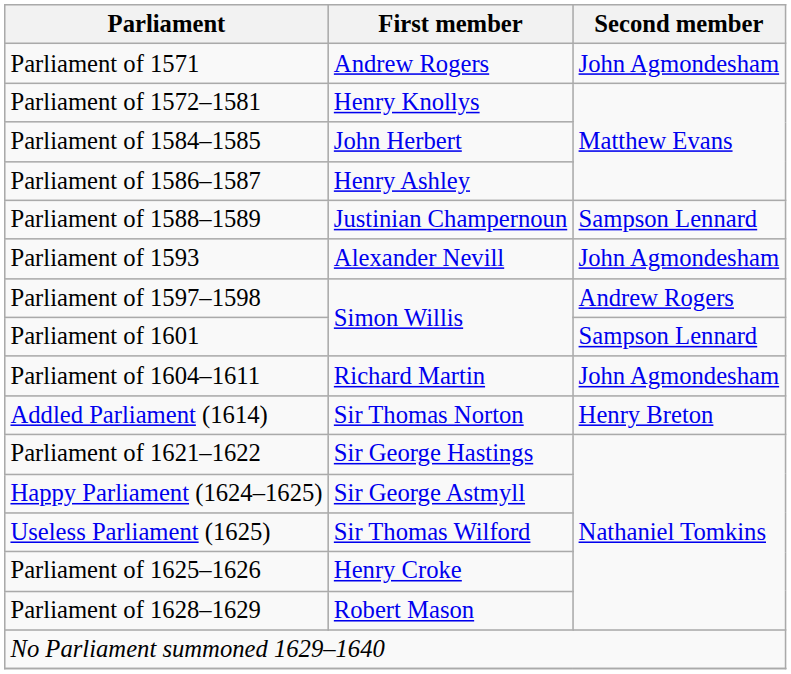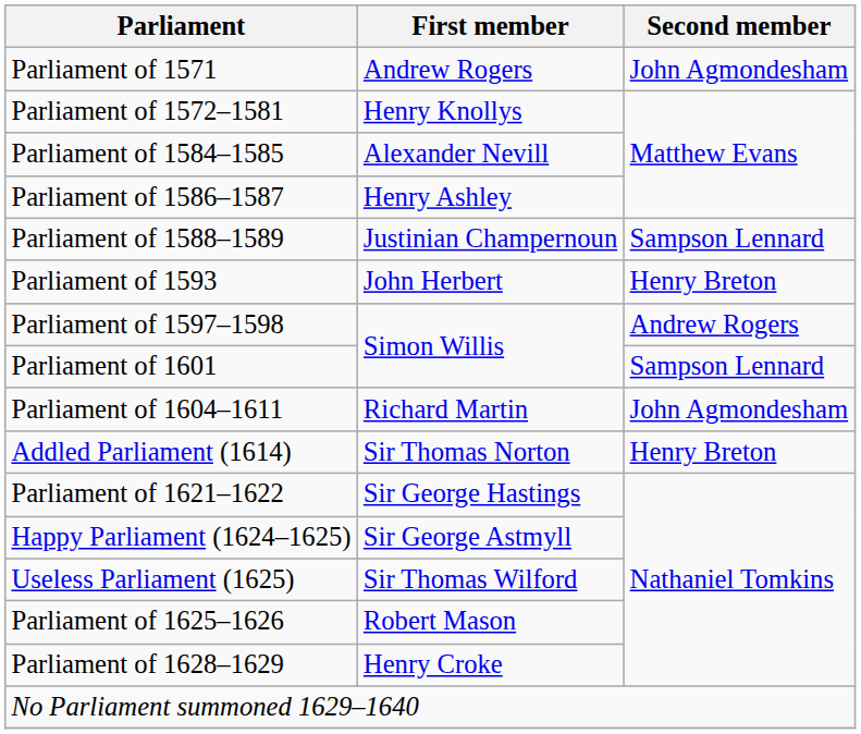 <table class="wikitable">
 <tr>
 <th>Parliament</th>
 <th>First member</th>
 <th>Second member</th>
 </tr>
 <tr>
 <td>Parliament of 1571</td>
 <td><a href='#'>Andrew Rogers</a></td>
 <td><a href='#'>John Agmondesham</a></td>
 </tr>
 <tr>
 <td>Parliament of 1572–1581</td>
 <td><a href='#'>Henry Knollys</a></td>
 <td rowspan="3"><a href='#'>Matthew Evans</a></td>
 </tr>
 <tr>
 <td>Parliament of 1584–1585</td>
-<td><a href='#'>John Herbert</a></td>
+<td><a href='#'>Alexander Nevill</a></td>
 </tr>
 <tr>
 <td>Parliament of 1586–1587</td>
 <td><a href='#'>Henry Ashley</a></td>
 </tr>
 <tr>
 <td>Parliament of 1588–1589</td>
 <td><a href='#'>Justinian Champernoun</a></td>
 <td><a href='#'>Sampson Lennard</a></td>
 </tr>
 <tr>
 <td>Parliament of 1593</td>
-<td><a href='#'>Alexander Nevill</a></td>
-<td><a href='#'>John Agmondesham</a></td>
+<td><a href='#'>John Herbert</a></td>
+<td><a href='#'>Henry Breton</a></td>
 </tr>
 <tr>
 <td>Parliament of 1597–1598</td>
 <td rowspan="2"><a href='#'>Simon Willis</a></td>
 <td><a href='#'>Andrew Rogers</a></td>
 </tr>
 <tr>
 <td>Parliament of 1601</td>
 <td><a href='#'>Sampson Lennard</a></td>
 </tr>
 <tr>
 <td>Parliament of 1604–1611</td>
 <td><a href='#'>Richard Martin</a></td>
 <td><a href='#'>John Agmondesham</a></td>
 </tr>
 <tr>
 <td><a href='#'>Addled Parliament</a> (1614)</td>
 <td><a href='#'>Sir Thomas Norton</a></td>
 <td><a href='#'>Henry Breton</a></td>
 </tr>
 <tr>
 <td>Parliament of 1621–1622</td>
 <td><a href='#'>Sir George Hastings</a></td>
 <td rowspan="5"><a href='#'>Nathaniel Tomkins</a></td>
 </tr>
 <tr>
 <td><a href='#'>Happy Parliament</a> (1624–1625)</td>
 <td><a href='#'>Sir George Astmyll</a></td>
 </tr>
 <tr>
 <td><a href='#'>Useless Parliament</a> (1625)</td>
 <td><a href='#'>Sir Thomas Wilford</a></td>
 </tr>
 <tr>
 <td>Parliament of 1625–1626</td>
-<td><a href='#'>Henry Croke</a></td>
+<td><a href='#'>Robert Mason</a></td>
 </tr>
 <tr>
 <td>Parliament of 1628–1629</td>
-<td><a href='#'>Robert Mason</a></td>
+<td><a href='#'>Henry Croke</a></td>
 </tr>
 <tr>
 <td colspan="4"><em>No Parliament summoned 1629–1640</em></td>
 </tr>
 <tr>
 </tr>
 </table>
